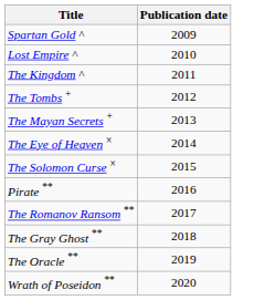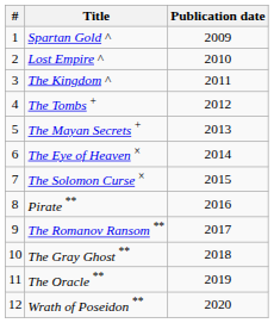 <table class=wikitable>
 <tr>
+<th> # </th>
 <th>Title</th>
 <th>Publication date</th>
 </tr>
 <tr>
+<td style="text-align:center">1</td>
 <td><em><a href='#'>Spartan Gold</a></em> ^  </td>
 <td style="text-align:center">2009</td>
 </tr>
 <tr>
+<td style="text-align:center">2</td>
 <td><em><a href='#'>Lost Empire</a></em> ^</td>
 <td style="text-align:center">2010</td>
 </tr>
 <tr>
+<td style="text-align:center">3</td>
 <td><em><a href='#'>The Kingdom</a></em> ^</td>
 <td style="text-align:center">2011</td>
 </tr>
 <tr>
+<td style="text-align:center">4</td>
 <td><em><a href='#'>The Tombs</a></em> <sup>+</sup></td>
 <td style="text-align:center">2012</td>
 </tr>
 <tr>
+<td style="text-align:center">5</td>
 <td><em><a href='#'>The Mayan Secrets</a></em> <sup>+</sup></td>
 <td style="text-align:center">2013</td>
 </tr>
 <tr>
+<td style="text-align:center">6</td>
 <td><em><a href='#'>The Eye of Heaven</a></em> <sup>×</sup></td>
 <td style="text-align:center">2014</td>
 </tr>
 <tr>
+<td style="text-align:center">7</td>
 <td><em><a href='#'>The Solomon Curse</a></em> <sup>×</sup></td>
 <td style="text-align:center">2015</td>
 </tr>
 <tr>
+<td style="text-align:center">8</td>
 <td><em>Pirate</em> <sup>**</sup></td>
 <td style="text-align:center">2016</td>
 </tr>
 <tr>
+<td style="text-align:center">9</td>
 <td><em><a href='#'>The Romanov Ransom</a></em> <sup>**</sup></td>
 <td style="text-align:center">2017</td>
 </tr>
 <tr>
+<td style="text-align:center">10</td>
 <td><em>The Gray Ghost</em> <sup>**</sup></td>
 <td style="text-align:center">2018</td>
 </tr>
 <tr>
+<td style="text-align:center">11</td>
 <td><em>The Oracle</em> <sup>**</sup></td>
 <td style="text-align:center">2019</td>
 </tr>
 <tr>
+<td style="text-align:center">12</td>
 <td><em>Wrath of Poseidon</em> <sup>**</sup></td>
 <td style="text-align:center">2020</td>
 </tr>
 </table>
